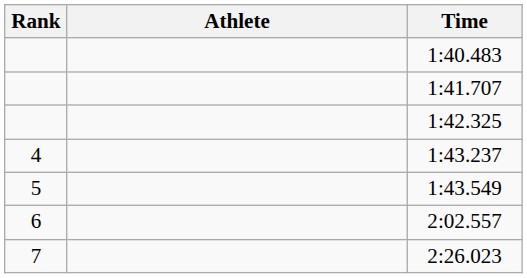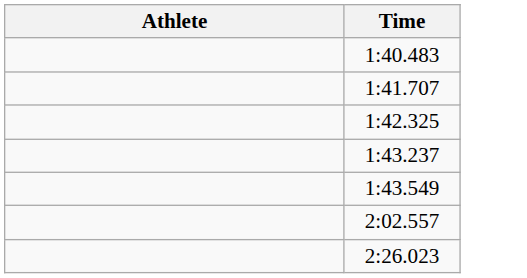 <table class=wikitable style="text-align:center">
 <tr>
-<th width=40>Rank</th>
 <th width=250>Athlete</th>
 <th width=80>Time</th>
 </tr>
 <tr>
-<td></td>
 <td align=left></td>
 <td>1:40.483</td>
 </tr>
 <tr>
-<td></td>
 <td align=left></td>
 <td>1:41.707</td>
 </tr>
 <tr>
-<td></td>
 <td align=left></td>
 <td>1:42.325</td>
 </tr>
 <tr>
-<td>4</td>
 <td align=left></td>
 <td>1:43.237</td>
 </tr>
 <tr>
-<td>5</td>
 <td align=left></td>
 <td>1:43.549</td>
 </tr>
 <tr>
-<td>6</td>
 <td align=left></td>
 <td>2:02.557</td>
 </tr>
 <tr>
-<td>7</td>
 <td align=left></td>
 <td>2:26.023</td>
 </tr>
 </table>
